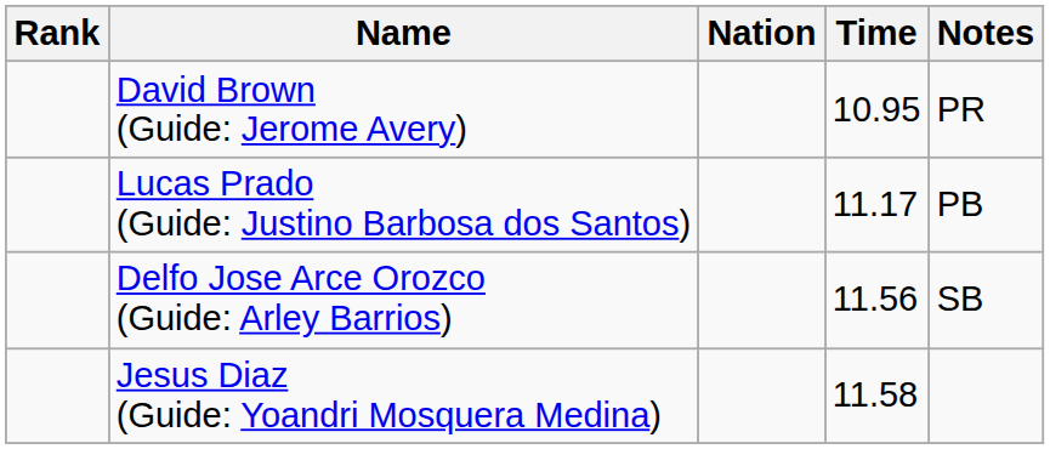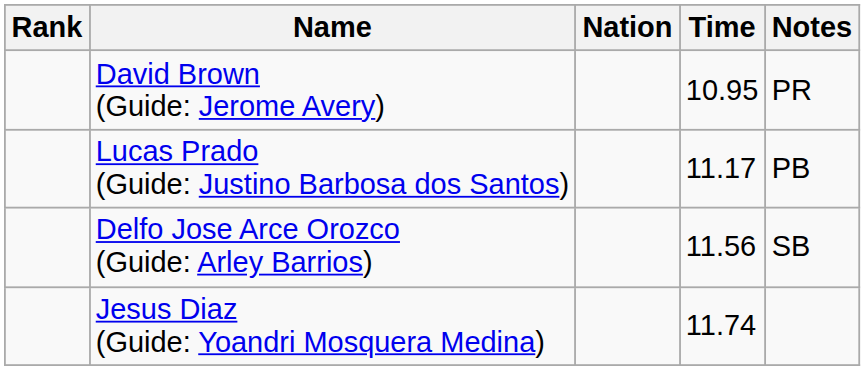 <table class="wikitable sortable">
 <tr>
 <th>Rank</th>
 <th>Name</th>
 <th>Nation</th>
 <th>Time</th>
 <th>Notes</th>
 </tr>
 <tr>
 <td></td>
 <td><a href='#'>David Brown</a><br>(Guide: <a href='#'>Jerome Avery</a>)</td>
 <td></td>
 <td>10.95</td>
 <td>PR</td>
 </tr>
 <tr>
 <td></td>
 <td><a href='#'>Lucas Prado</a><br>(Guide: <a href='#'>Justino Barbosa dos Santos</a>)</td>
 <td></td>
 <td>11.17</td>
 <td>PB</td>
 </tr>
 <tr>
 <td></td>
 <td><a href='#'>Delfo Jose Arce Orozco</a><br>(Guide: <a href='#'>Arley Barrios</a>)</td>
 <td></td>
 <td>11.56</td>
 <td>SB</td>
 </tr>
 <tr>
 <td></td>
 <td><a href='#'>Jesus Diaz</a><br>(Guide: <a href='#'>Yoandri Mosquera Medina</a>)</td>
 <td></td>
-<td>11.58</td>
+<td>11.74</td>
 <td></td>
 </tr>
 </table>
